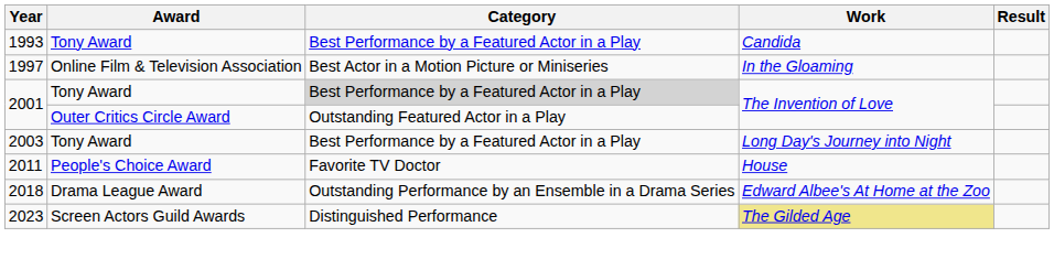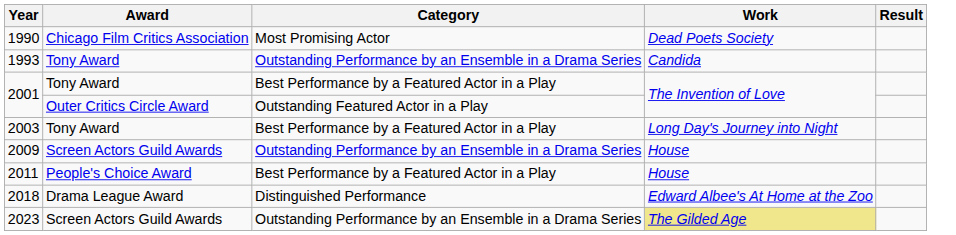 <table class="wikitable sortable">
 <tr>
 <th>Year</th>
 <th>Award</th>
 <th>Category</th>
 <th>Work</th>
 <th>Result</th>
 </tr>
 <tr>
-<td>1993</td>
-<td><a href='#'>Tony Award</a></td>
-<td><a href='#'>Best Performance by a Featured Actor in a Play</a></td>
-<td><em><a href='#'>Candida</a></em></td>
+<td>1990</td>
+<td><a href='#'>Chicago Film Critics Association</a></td>
+<td>Most Promising Actor</td>
+<td><em><a href='#'>Dead Poets Society</a></em></td>
 <td></td>
 </tr>
 <tr>
-<td>1997</td>
-<td>Online Film & Television Association</td>
-<td>Best Actor in a Motion Picture or Miniseries</td>
-<td><em><a href='#'>In the Gloaming</a></em></td>
+<td>1993</td>
+<td><a href='#'>Tony Award</a></td>
+<td><a href='#'>Outstanding Performance by an Ensemble in a Drama Series</a></td>
+<td><em><a href='#'>Candida</a></em></td>
 <td></td>
 </tr>
 <tr>
 <td rowspan="2">2001</td>
 <td>Tony Award</td>
-<td style="background: lightgrey;">Best Performance by a Featured Actor in a Play</td>
+<td>Best Performance by a Featured Actor in a Play</td>
 <td rowspan="2"><em><a href='#'>The Invention of Love</a></em></td>
 <td></td>
 </tr>
 <tr>
 <td><a href='#'>Outer Critics Circle Award</a></td>
 <td>Outstanding Featured Actor in a Play</td>
 <td></td>
 </tr>
 <tr>
 <td>2003</td>
 <td>Tony Award</td>
 <td>Best Performance by a Featured Actor in a Play</td>
 <td><em><a href='#'>Long Day's Journey into Night</a></em></td>
 <td></td>
 </tr>
 <tr>
+<td>2009</td>
+<td><a href='#'>Screen Actors Guild Awards</a></td>
+<td><a href='#'>Outstanding Performance by an Ensemble in a Drama Series</a></td>
+<td><em><a href='#'>House</a></em></td>
+<td></td>
+</tr>
+<tr>
 <td>2011</td>
 <td><a href='#'>People's Choice Award</a></td>
-<td>Favorite TV Doctor</td>
+<td>Best Performance by a Featured Actor in a Play</td>
 <td><em><a href='#'>House</a></em></td>
 <td></td>
 </tr>
 <tr>
 <td>2018</td>
 <td>Drama League Award</td>
-<td>Outstanding Performance by an Ensemble in a Drama Series</td>
+<td>Distinguished Performance</td>
 <td><em><a href='#'>Edward Albee's At Home at the Zoo</a></em></td>
 <td></td>
 </tr>
 <tr>
 <td>2023</td>
 <td>Screen Actors Guild Awards</td>
-<td>Distinguished Performance</td>
+<td>Outstanding Performance by an Ensemble in a Drama Series</td>
 <td style="background: khaki;"><em><a href='#'>The Gilded Age</a></em></td>
 <td></td>
 </tr>
 </table>
